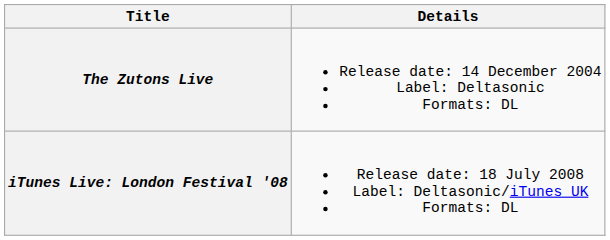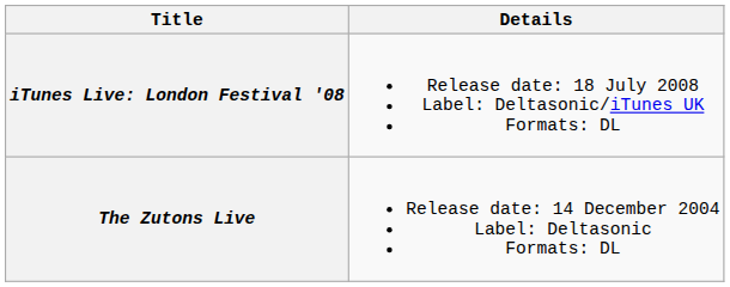 <table class="wikitable plainrowheaders" style="text-align:center;">
 <tr>
 <th scope="col">Title</th>
 <th scope="col">Details</th>
 </tr>
 <tr>
+<th scope="row"><em>iTunes Live: London Festival '08</em></th>
+<td><br><ul><li>Release date: 18 July 2008</li><li>Label: Deltasonic/<a href='#'>iTunes UK</a></li><li>Formats: DL</li></ul></td>
+</tr>
+<tr>
 <th scope="row"><em>The Zutons Live</em></th>
 <td><br><ul><li>Release date: 14 December 2004</li><li>Label: Deltasonic</li><li>Formats: DL</li></ul></td>
 </tr>
-<tr>
-<th scope="row"><em>iTunes Live: London Festival '08</em></th>
-<td><br><ul><li>Release date: 18 July 2008</li><li>Label: Deltasonic/<a href='#'>iTunes UK</a></li><li>Formats: DL</li></ul></td>
-</tr>
 </table>
